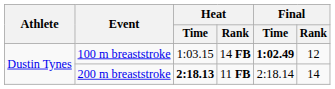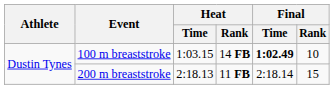 <table class=wikitable style="font-size:90%">
 <tr>
 <th rowspan="2">Athlete</th>
 <th rowspan="2">Event</th>
 <th colspan="2">Heat</th>
 <th colspan="2">Final</th>
 </tr>
 <tr style="font-size:95%">
 <th>Time</th>
 <th>Rank</th>
 <th>Time</th>
 <th>Rank</th>
 </tr>
 <tr align=center>
 <td align=left rowspan="2"><a href='#'>Dustin Tynes</a></td>
 <td align=left><a href='#'>100 m breaststroke</a></td>
 <td>1:03.15</td>
 <td>14 <strong>FB</strong></td>
 <td><strong>1:02.49</strong></td>
-<td>12</td>
+<td>10</td>
 </tr>
 <tr align=center>
 <td align=left><a href='#'>200 m breaststroke</a></td>
-<td><strong>2:18.13</strong></td>
+<td>2:18.13</td>
 <td>11 <strong>FB</strong></td>
 <td>2:18.14</td>
-<td>14</td>
+<td>15</td>
 </tr>
 </table>
